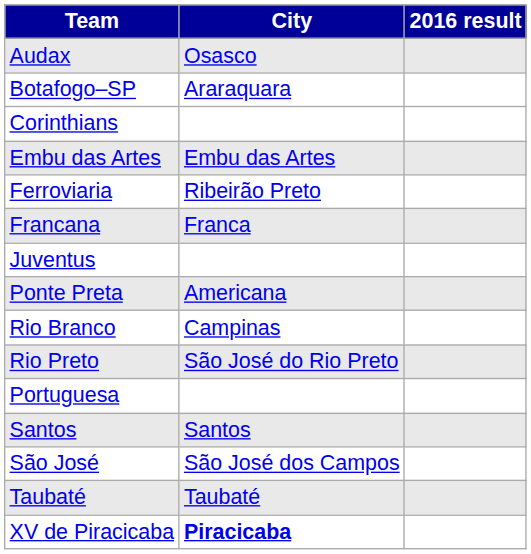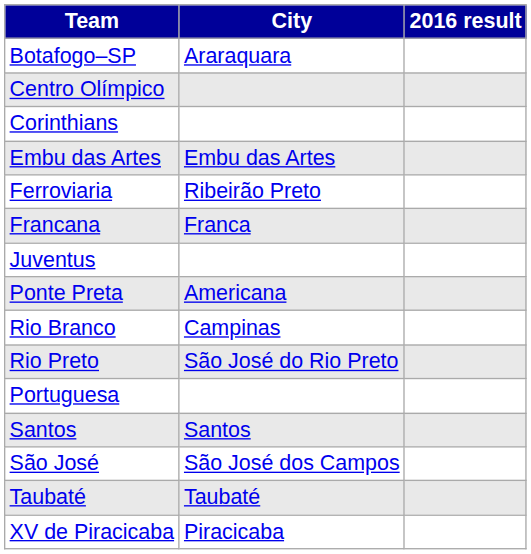 <table border="0,75" cellpadding="2" style="border-collapse: collapse;" class="wikitable sortable">
 <tr>
 <th style="background: #009; color: #fff;">Team</th>
 <th style="background: #009; color: #fff;">City</th>
 <th style="background: #009; color: #fff;">2016 result </th>
 </tr>
-<tr style="background:#e9e9e9; color:black">
-<td><a href='#'>Audax</a></td>
-<td><a href='#'>Osasco</a></td>
-<td></td>
-</tr>
 <tr style="background:white; color:black">
 <td><a href='#'>Botafogo–SP</a></td>
 <td><a href='#'>Araraquara</a></td>
+<td></td>
+</tr>
+<tr style="background:#e9e9e9; color:black">
+<td><a href='#'>Centro Olímpico</a></td>
+<td></td>
 <td></td>
 </tr>
 <tr style="background:white; color:black">
 <td><a href='#'>Corinthians</a></td>
 <td></td>
 <td></td>
 </tr>
 <tr style="background:#e9e9e9; color:black">
 <td><a href='#'>Embu das Artes</a></td>
 <td><a href='#'>Embu das Artes</a></td>
 <td></td>
 </tr>
 <tr style="background:white; color:black">
 <td><a href='#'>Ferroviaria</a></td>
 <td><a href='#'>Ribeirão Preto</a></td>
 <td></td>
 </tr>
 <tr style="background:#e9e9e9; color:black">
 <td><a href='#'>Francana</a></td>
 <td><a href='#'>Franca</a></td>
 <td></td>
 </tr>
 <tr style="background:white; color:black">
 <td><a href='#'>Juventus</a></td>
 <td></td>
 <td></td>
 </tr>
 <tr style="background:#e9e9e9; color:black">
 <td><a href='#'>Ponte Preta</a></td>
 <td><a href='#'>Americana</a></td>
 <td></td>
 </tr>
 <tr style="background:white; color:black">
 <td><a href='#'>Rio Branco</a></td>
 <td><a href='#'>Campinas</a></td>
 <td></td>
 </tr>
 <tr style="background:#e9e9e9; color:black">
 <td><a href='#'>Rio Preto</a></td>
 <td><a href='#'>São José do Rio Preto</a></td>
 <td></td>
 </tr>
 <tr style="background:white; color:black">
 <td><a href='#'>Portuguesa</a></td>
 <td></td>
 <td></td>
 </tr>
 <tr style="background:#e9e9e9; color:black">
 <td><a href='#'>Santos</a></td>
 <td><a href='#'>Santos</a></td>
 <td></td>
 </tr>
 <tr style="background:white; color:black">
 <td><a href='#'>São José</a></td>
 <td><a href='#'>São José dos Campos</a></td>
 <td></td>
 </tr>
 <tr style="background:#e9e9e9;; color:black">
 <td><a href='#'>Taubaté</a></td>
 <td><a href='#'>Taubaté</a></td>
 <td></td>
 </tr>
 <tr style="background:white; color:black">
 <td><a href='#'>XV de Piracicaba</a></td>
-<td><strong><a href='#'>Piracicaba</a></strong></td>
+<td><a href='#'>Piracicaba</a></td>
 <td></td>
 </tr>
 </table>
